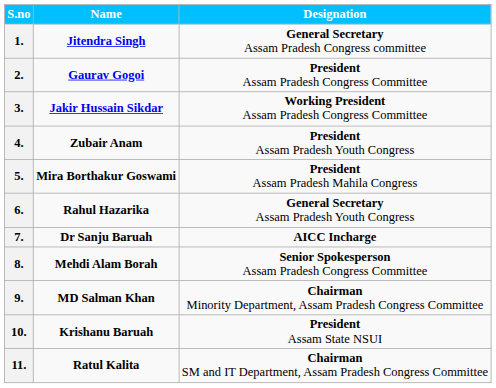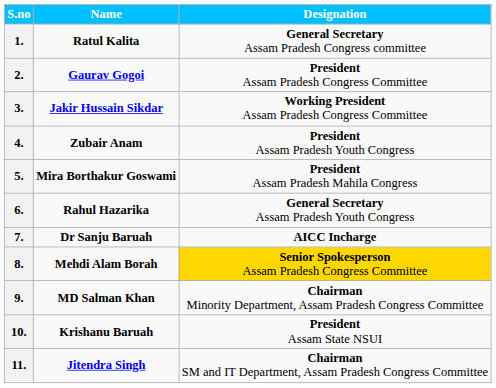 <table class="wikitable sortable" style="text-align:center;">
 <tr>
 <th Style="background-color:#00BFFF; color:white">S.no</th>
 <th Style="background-color:#00BFFF; color:white">Name</th>
 <th Style="background-color:#00BFFF; color:white">Designation</th>
 </tr>
 <tr>
 <th>1.</th>
-<td><strong><a href='#'>Jitendra Singh</a></strong></td>
+<td><strong>Ratul Kalita</strong></td>
 <td><strong>General Secretary</strong><br>Assam Pradesh  Congress committee</td>
 </tr>
 <tr>
 <th>2.</th>
 <td><strong><a href='#'>Gaurav Gogoi</a></strong></td>
 <td><strong>President</strong><br>Assam Pradesh Congress Committee</td>
 </tr>
 <tr>
 <th>3.</th>
 <td><strong><a href='#'>Jakir Hussain  Sikdar</a></strong></td>
 <td><strong>Working President</strong><br>Assam Pradesh Congress Committee</td>
 </tr>
 <tr>
 <th>4.</th>
 <td><strong>Zubair Anam</strong></td>
 <td><strong>President</strong><br> Assam Pradesh Youth Congress</td>
 </tr>
 <tr>
 <th>5.</th>
 <td><strong>Mira Borthakur Goswami</strong></td>
 <td><strong>President</strong><br> Assam Pradesh Mahila Congress</td>
 </tr>
 <tr>
 <th>6.</th>
 <td><strong> Rahul Hazarika</strong></td>
 <td><strong>General Secretary</strong><br>Assam Pradesh Youth Congress</td>
 </tr>
 <tr>
 <th>7.</th>
 <td><strong>Dr Sanju Baruah</strong></td>
 <td><strong>AICC Incharge</strong></td>
 </tr>
 <tr>
 <th>8.</th>
 <td><strong>Mehdi Alam Borah</strong></td>
-<td><strong>Senior Spokesperson </strong><br>Assam Pradesh Congress Committee</td>
+<td style="background: gold;"><strong>Senior Spokesperson </strong><br>Assam Pradesh Congress Committee</td>
 </tr>
 <tr>
 <th>9.</th>
 <td><strong>MD Salman Khan</strong></td>
 <td><strong>Chairman</strong><br>Minority Department, Assam Pradesh Congress Committee</td>
 </tr>
 <tr>
 <th>10.</th>
 <td><strong>Krishanu Baruah</strong></td>
 <td><strong>President</strong><br>Assam State NSUI</td>
 </tr>
 <tr>
 <th>11.</th>
-<td><strong>Ratul Kalita</strong></td>
+<td><strong><a href='#'>Jitendra Singh</a></strong></td>
 <td><strong>Chairman</strong><br>SM and IT Department, Assam Pradesh Congress Committee</td>
 </tr>
 </table>
